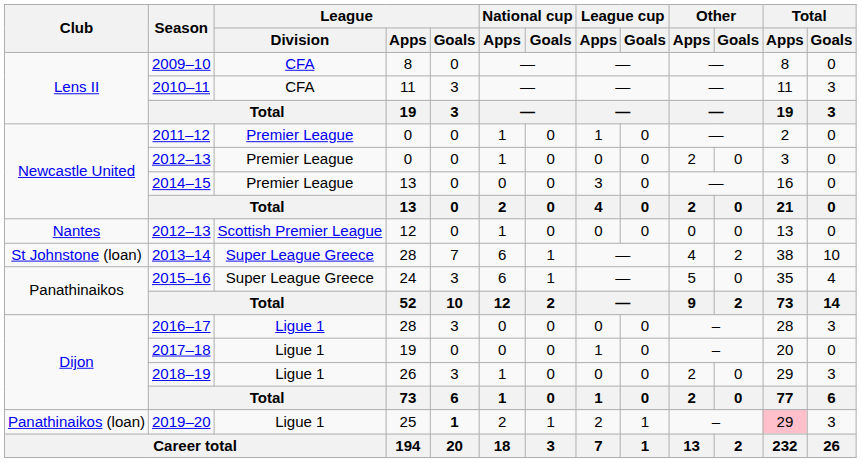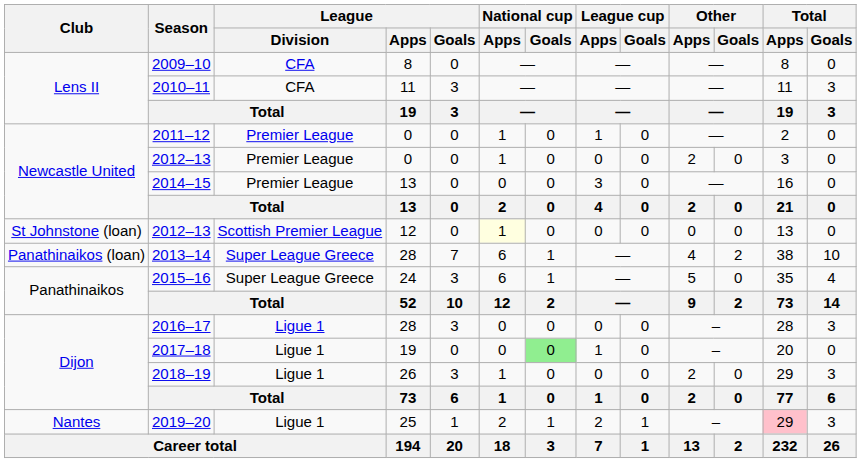 <table class="wikitable" style="text-align: center;">
 <tr>
 <th rowspan="2">Club</th>
 <th rowspan="2">Season</th>
 <th colspan="3">League</th>
 <th colspan="2">National cup</th>
 <th colspan="2">League cup</th>
 <th colspan="2">Other</th>
 <th colspan="2">Total</th>
 </tr>
 <tr>
 <th>Division</th>
 <th>Apps</th>
 <th>Goals</th>
 <th>Apps</th>
 <th>Goals</th>
 <th>Apps</th>
 <th>Goals</th>
 <th>Apps</th>
 <th>Goals</th>
 <th>Apps</th>
 <th>Goals</th>
 </tr>
 <tr>
 <td rowspan="3"><a href='#'>Lens II</a></td>
 <td><a href='#'>2009–10</a></td>
 <td><a href='#'>CFA</a></td>
 <td>8</td>
 <td>0</td>
 <td colspan=2>—</td>
 <td colspan=2>—</td>
 <td colspan=2>—</td>
 <td>8</td>
 <td>0</td>
 </tr>
 <tr>
 <td><a href='#'>2010–11</a></td>
 <td>CFA</td>
 <td>11</td>
 <td>3</td>
 <td colspan=2>—</td>
 <td colspan=2>—</td>
 <td colspan=2>—</td>
 <td>11</td>
 <td>3</td>
 </tr>
 <tr>
 <th colspan="2">Total</th>
 <th>19</th>
 <th>3</th>
 <th colspan=2>—</th>
 <th colspan=2>—</th>
 <th colspan=2>—</th>
 <th>19</th>
 <th>3</th>
 </tr>
 <tr>
 <td rowspan="4"><a href='#'>Newcastle United</a></td>
 <td><a href='#'>2011–12</a></td>
 <td><a href='#'>Premier League</a></td>
 <td>0</td>
 <td>0</td>
 <td>1</td>
 <td>0</td>
 <td>1</td>
 <td>0</td>
 <td colspan=2>—</td>
 <td>2</td>
 <td>0</td>
 </tr>
 <tr>
 <td><a href='#'>2012–13</a></td>
 <td>Premier League</td>
 <td>0</td>
 <td>0</td>
 <td>1</td>
 <td>0</td>
 <td>0</td>
 <td>0</td>
 <td>2</td>
 <td>0</td>
 <td>3</td>
 <td>0</td>
 </tr>
 <tr>
 <td><a href='#'>2014–15</a></td>
 <td>Premier League</td>
 <td>13</td>
 <td>0</td>
 <td>0</td>
 <td>0</td>
 <td>3</td>
 <td>0</td>
 <td colspan=2>—</td>
 <td>16</td>
 <td>0</td>
 </tr>
 <tr>
 <th colspan="2">Total</th>
 <th>13</th>
 <th>0</th>
 <th>2</th>
 <th>0</th>
 <th>4</th>
 <th>0</th>
 <th>2</th>
 <th>0</th>
 <th>21</th>
 <th>0</th>
 </tr>
 <tr>
-<td><a href='#'>Nantes</a></td>
+<td><a href='#'>St Johnstone</a> (loan)</td>
 <td><a href='#'>2012–13</a></td>
 <td><a href='#'>Scottish Premier League</a></td>
 <td>12</td>
 <td>0</td>
-<td>1</td>
+<td style="background: lightyellow;">1</td>
 <td>0</td>
 <td>0</td>
 <td>0</td>
 <td>0</td>
 <td>0</td>
 <td>13</td>
 <td>0</td>
 </tr>
 <tr>
-<td><a href='#'>St Johnstone</a> (loan)</td>
+<td><a href='#'>Panathinaikos</a> (loan)</td>
 <td><a href='#'>2013–14</a></td>
 <td><a href='#'>Super League Greece</a></td>
 <td>28</td>
 <td>7</td>
 <td>6</td>
 <td>1</td>
 <td colspan=2>—</td>
 <td>4</td>
 <td>2</td>
 <td>38</td>
 <td>10</td>
 </tr>
 <tr>
 <td rowspan="2">Panathinaikos</td>
 <td><a href='#'>2015–16</a></td>
 <td>Super League Greece</td>
 <td>24</td>
 <td>3</td>
 <td>6</td>
 <td>1</td>
 <td colspan=2>—</td>
 <td>5</td>
 <td>0</td>
 <td>35</td>
 <td>4</td>
 </tr>
 <tr>
 <th colspan="2">Total</th>
 <th>52</th>
 <th>10</th>
 <th>12</th>
 <th>2</th>
 <th colspan=2>—</th>
 <th>9</th>
 <th>2</th>
 <th>73</th>
 <th>14</th>
 </tr>
 <tr>
 <td rowspan="4"><a href='#'>Dijon</a></td>
 <td><a href='#'>2016–17</a></td>
 <td><a href='#'>Ligue 1</a></td>
 <td>28</td>
 <td>3</td>
 <td>0</td>
 <td>0</td>
 <td>0</td>
 <td>0</td>
 <td colspan="2">–</td>
 <td>28</td>
 <td>3</td>
 </tr>
 <tr>
 <td><a href='#'>2017–18</a></td>
 <td>Ligue 1</td>
 <td>19</td>
 <td>0</td>
 <td>0</td>
-<td>0</td>
+<td style="background: lightgreen;">0</td>
 <td>1</td>
 <td>0</td>
 <td colspan="2">–</td>
 <td>20</td>
 <td>0</td>
 </tr>
 <tr>
 <td><a href='#'>2018–19</a></td>
 <td>Ligue 1</td>
 <td>26</td>
 <td>3</td>
 <td>1</td>
 <td>0</td>
 <td>0</td>
 <td>0</td>
 <td>2</td>
 <td>0</td>
 <td>29</td>
 <td>3</td>
 </tr>
 <tr>
 <th colspan="2">Total</th>
 <th>73</th>
 <th>6</th>
 <th>1</th>
 <th>0</th>
 <th>1</th>
 <th>0</th>
 <th>2</th>
 <th>0</th>
 <th>77</th>
 <th>6</th>
 </tr>
 <tr>
-<td><a href='#'>Panathinaikos</a> (loan)</td>
+<td><a href='#'>Nantes</a></td>
 <td><a href='#'>2019–20</a></td>
 <td>Ligue 1</td>
 <td>25</td>
-<td><strong>1</strong></td>
+<td>1</td>
 <td>2</td>
 <td>1</td>
 <td>2</td>
 <td>1</td>
 <td colspan="2">–</td>
 <td style="background: pink;">29</td>
 <td>3</td>
 </tr>
 <tr>
 <th colspan="3">Career total</th>
 <th>194</th>
 <th>20</th>
 <th>18</th>
 <th>3</th>
 <th>7</th>
 <th>1</th>
 <th>13</th>
 <th>2</th>
 <th>232</th>
 <th>26</th>
 </tr>
 </table>
